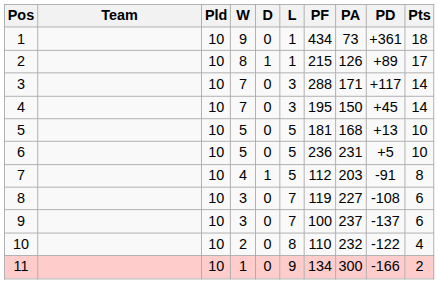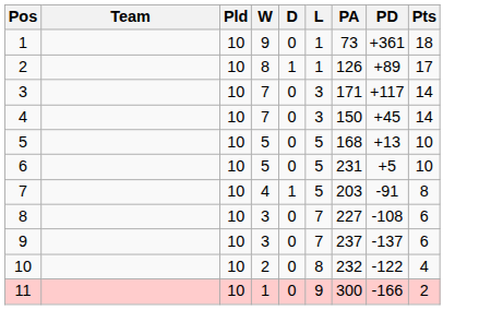 <table class="wikitable" style="text-align:center">
 <tr>
 <th width=20 abbr="Position">Pos</th>
 <th width=175>Team</th>
 <th width=20 abbr="Played">Pld</th>
 <th width=20 abbr="Won">W</th>
 <th width=20 abbr="Drawn">D</th>
 <th width=20 abbr="Lost">L</th>
-<th width=20 abbr="Points for">PF</th>
 <th width=20 abbr="Points against">PA</th>
 <th width=25 abbr="Points difference">PD</th>
 <th width=20 abbr="Points">Pts</th>
 </tr>
 <tr>
 <td>1</td>
 <td style="text-align:left"></td>
 <td>10</td>
 <td>9</td>
 <td>0</td>
 <td>1</td>
-<td>434</td>
 <td>73</td>
 <td>+361</td>
 <td>18</td>
 </tr>
 <tr>
 <td>2</td>
 <td style="text-align:left"></td>
 <td>10</td>
 <td>8</td>
 <td>1</td>
 <td>1</td>
-<td>215</td>
 <td>126</td>
 <td>+89</td>
 <td>17</td>
 </tr>
 <tr>
 <td>3</td>
 <td style="text-align:left"></td>
 <td>10</td>
 <td>7</td>
 <td>0</td>
 <td>3</td>
-<td>288</td>
 <td>171</td>
 <td>+117</td>
 <td>14</td>
 </tr>
 <tr>
 <td>4</td>
 <td style="text-align:left"></td>
 <td>10</td>
 <td>7</td>
 <td>0</td>
 <td>3</td>
-<td>195</td>
 <td>150</td>
 <td>+45</td>
 <td>14</td>
 </tr>
 <tr>
 <td>5</td>
 <td style="text-align:left"></td>
 <td>10</td>
 <td>5</td>
 <td>0</td>
 <td>5</td>
-<td>181</td>
 <td>168</td>
 <td>+13</td>
 <td>10</td>
 </tr>
 <tr>
 <td>6</td>
 <td style="text-align:left"></td>
 <td>10</td>
 <td>5</td>
 <td>0</td>
 <td>5</td>
-<td>236</td>
 <td>231</td>
 <td>+5</td>
 <td>10</td>
 </tr>
 <tr>
 <td>7</td>
 <td style="text-align:left"></td>
 <td>10</td>
 <td>4</td>
 <td>1</td>
 <td>5</td>
-<td>112</td>
 <td>203</td>
 <td>-91</td>
 <td>8</td>
 </tr>
 <tr>
 <td>8</td>
 <td style="text-align:left"></td>
 <td>10</td>
 <td>3</td>
 <td>0</td>
 <td>7</td>
-<td>119</td>
 <td>227</td>
 <td>-108</td>
 <td>6</td>
 </tr>
 <tr>
 <td>9</td>
 <td style="text-align:left"></td>
 <td>10</td>
 <td>3</td>
 <td>0</td>
 <td>7</td>
-<td>100</td>
 <td>237</td>
 <td>-137</td>
 <td>6</td>
 </tr>
 <tr>
 <td>10</td>
 <td style="text-align:left"></td>
 <td>10</td>
 <td>2</td>
 <td>0</td>
 <td>8</td>
-<td>110</td>
 <td>232</td>
 <td>-122</td>
 <td>4</td>
 </tr>
 <tr style="background:#ffcccc">
 <td>11</td>
 <td style="text-align:left"></td>
 <td>10</td>
 <td>1</td>
 <td>0</td>
 <td>9</td>
-<td>134</td>
 <td>300</td>
 <td>-166</td>
 <td>2</td>
 </tr>
 </table>
